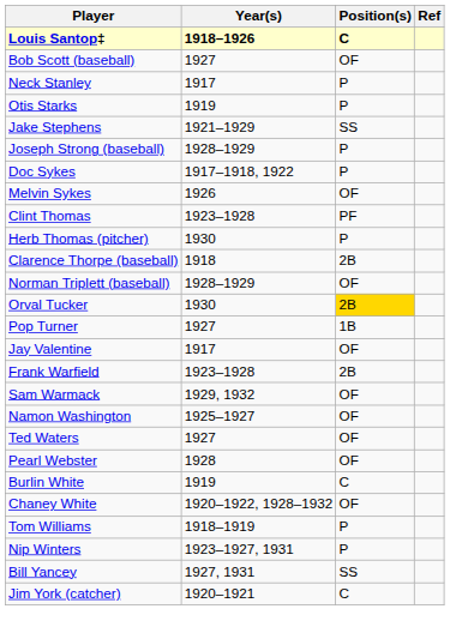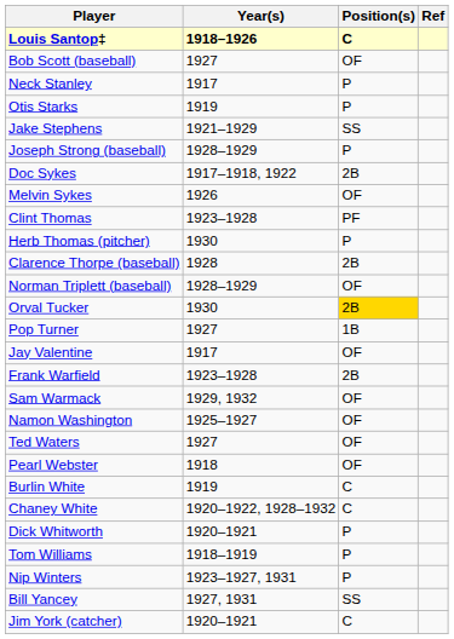 <table class="wikitable">
 <tr>
 <th>Player</th>
 <th>Year(s)</th>
 <th>Position(s)</th>
 <th>Ref</th>
 </tr>
 <tr style="background:#FFFFCC;">
 <td><strong><a href='#'>Louis Santop</a>‡</strong></td>
 <td><strong>1918–1926</strong></td>
 <td><strong>C</strong></td>
 <td><strong></strong></td>
 </tr>
 <tr>
 <td><a href='#'>Bob Scott (baseball)</a></td>
 <td>1927</td>
 <td>OF</td>
 <td></td>
 </tr>
 <tr>
 <td><a href='#'>Neck Stanley</a></td>
 <td>1917</td>
 <td>P</td>
 <td></td>
 </tr>
 <tr>
 <td><a href='#'>Otis Starks</a></td>
 <td>1919</td>
 <td>P</td>
 <td></td>
 </tr>
 <tr>
 <td><a href='#'>Jake Stephens</a></td>
 <td>1921–1929</td>
 <td>SS</td>
 <td></td>
 </tr>
 <tr>
 <td><a href='#'>Joseph Strong (baseball)</a></td>
 <td>1928–1929</td>
 <td>P</td>
 <td></td>
 </tr>
 <tr>
 <td><a href='#'>Doc Sykes</a></td>
 <td>1917–1918, 1922</td>
-<td>P</td>
+<td>2B</td>
 <td></td>
 </tr>
 <tr>
 <td><a href='#'>Melvin Sykes</a></td>
 <td>1926</td>
 <td>OF</td>
 <td></td>
 </tr>
 <tr>
 <td><a href='#'>Clint Thomas</a></td>
 <td>1923–1928</td>
 <td>PF</td>
 <td></td>
 </tr>
 <tr>
 <td><a href='#'>Herb Thomas (pitcher)</a></td>
 <td>1930</td>
 <td>P</td>
 <td></td>
 </tr>
 <tr>
 <td><a href='#'>Clarence Thorpe (baseball)</a></td>
-<td>1918</td>
+<td>1928</td>
 <td>2B</td>
 <td></td>
 </tr>
 <tr>
 <td><a href='#'>Norman Triplett (baseball)</a></td>
 <td>1928–1929</td>
 <td>OF</td>
 <td></td>
 </tr>
 <tr>
 <td><a href='#'>Orval Tucker</a></td>
 <td>1930</td>
 <td style="background: gold;">2B</td>
 <td></td>
 </tr>
 <tr>
 <td><a href='#'>Pop Turner</a></td>
 <td>1927</td>
 <td>1B</td>
 <td></td>
 </tr>
 <tr>
 <td><a href='#'>Jay Valentine</a></td>
 <td>1917</td>
 <td>OF</td>
 <td></td>
 </tr>
 <tr>
 <td><a href='#'>Frank Warfield</a></td>
 <td>1923–1928</td>
 <td>2B</td>
 <td></td>
 </tr>
 <tr>
 <td><a href='#'>Sam Warmack</a></td>
 <td>1929, 1932</td>
 <td>OF</td>
 <td></td>
 </tr>
 <tr>
 <td><a href='#'>Namon Washington</a></td>
 <td>1925–1927</td>
 <td>OF</td>
 <td></td>
 </tr>
 <tr>
 <td><a href='#'>Ted Waters</a></td>
 <td>1927</td>
 <td>OF</td>
 <td></td>
 </tr>
 <tr>
 <td><a href='#'>Pearl Webster</a></td>
-<td>1928</td>
+<td>1918</td>
 <td>OF</td>
 <td></td>
 </tr>
 <tr>
 <td><a href='#'>Burlin White</a></td>
 <td>1919</td>
 <td>C</td>
 <td></td>
 </tr>
 <tr>
 <td><a href='#'>Chaney White</a></td>
 <td>1920–1922, 1928–1932</td>
-<td>OF</td>
+<td>C</td>
+<td></td>
+</tr>
+<tr>
+<td><a href='#'>Dick Whitworth</a></td>
+<td>1920–1921</td>
+<td>P</td>
 <td></td>
 </tr>
 <tr>
 <td><a href='#'>Tom Williams</a></td>
 <td>1918–1919</td>
 <td>P</td>
 <td></td>
 </tr>
 <tr>
 <td><a href='#'>Nip Winters</a></td>
 <td>1923–1927, 1931</td>
 <td>P</td>
 <td></td>
 </tr>
 <tr>
 <td><a href='#'>Bill Yancey</a></td>
 <td>1927, 1931</td>
 <td>SS</td>
 <td></td>
 </tr>
 <tr>
 <td><a href='#'>Jim York (catcher)</a></td>
 <td>1920–1921</td>
 <td>C</td>
 <td></td>
 </tr>
 </table>
